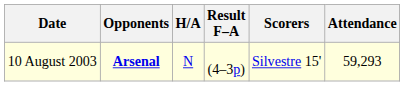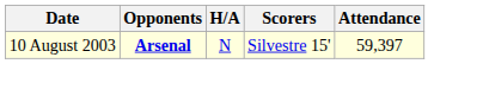 <table class="wikitable" style="text-align:center">
 <tr>
 <th>Date</th>
 <th>Opponents</th>
 <th>H/A</th>
-<th>Result<br>F–A</th>
 <th>Scorers</th>
 <th>Attendance</th>
 </tr>
 <tr bgcolor="#ffffdd">
 <td>10 August 2003</td>
 <td><strong><a href='#'>Arsenal</a></strong></td>
 <td><a href='#'>N</a></td>
-<td><br>(4–3<a href='#'>p</a>)</td>
 <td><a href='#'>Silvestre</a> 15'</td>
-<td>59,293</td>
+<td>59,397</td>
 </tr>
 </table>
